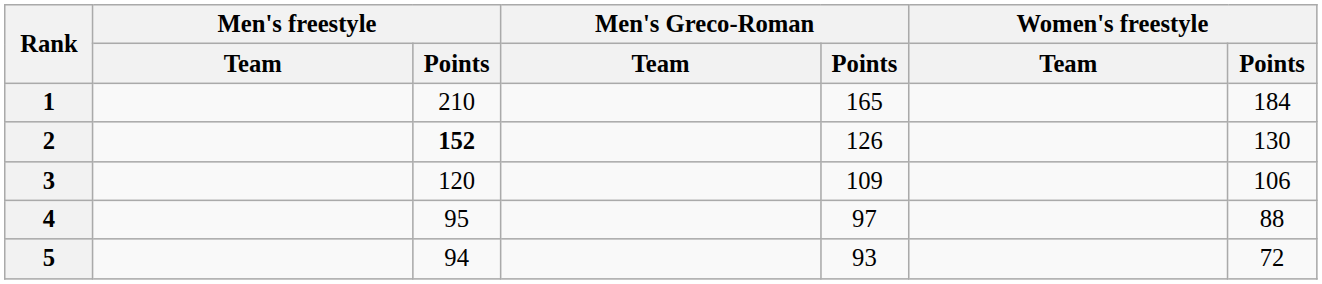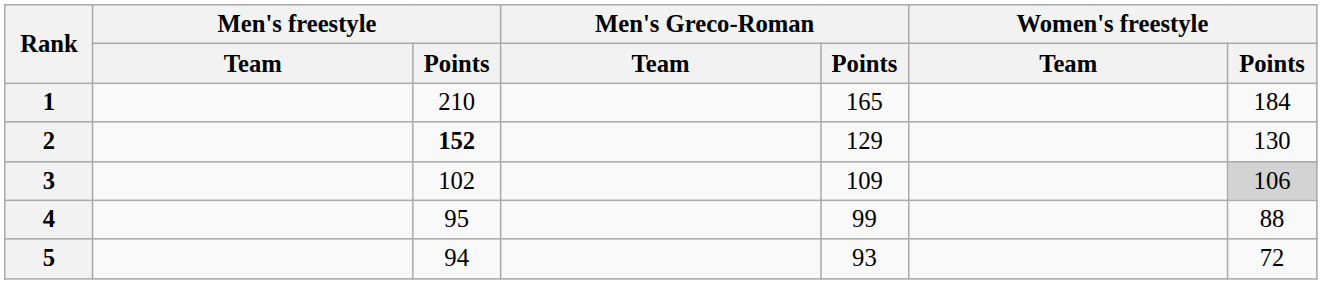 <table class="wikitable" style="text-align:center;">
 <tr>
 <th rowspan="2" width="50">Rank</th>
 <th colspan="2">Men's freestyle</th>
 <th colspan="2">Men's Greco-Roman</th>
 <th colspan="2">Women's freestyle</th>
 </tr>
 <tr>
 <th width="200">Team</th>
 <th width="50">Points</th>
 <th width="200">Team</th>
 <th width="50">Points</th>
 <th width="200">Team</th>
 <th width="50">Points</th>
 </tr>
 <tr>
 <th>1</th>
 <td align="left"></td>
 <td>210</td>
 <td align="left"></td>
 <td>165</td>
 <td align="left"></td>
 <td>184</td>
 </tr>
 <tr>
 <th>2</th>
 <td align="left"></td>
 <td><strong>152</strong></td>
 <td align="left"></td>
-<td>126</td>
+<td>129</td>
 <td align="left"></td>
 <td>130</td>
 </tr>
 <tr>
 <th>3</th>
 <td align="left"></td>
-<td>120</td>
+<td>102</td>
 <td align="left"></td>
 <td>109</td>
 <td align="left"></td>
-<td>106</td>
+<td style="background: lightgrey;">106</td>
 </tr>
 <tr>
 <th>4</th>
 <td align="left"></td>
 <td>95</td>
 <td align="left"></td>
-<td>97</td>
+<td>99</td>
 <td align="left"></td>
 <td>88</td>
 </tr>
 <tr>
 <th>5</th>
 <td align="left"></td>
 <td>94</td>
 <td align="left"></td>
 <td>93</td>
 <td align="left"></td>
 <td>72</td>
 </tr>
 </table>
